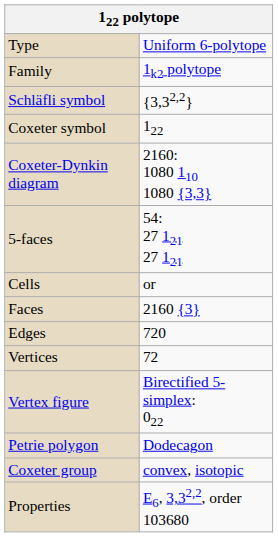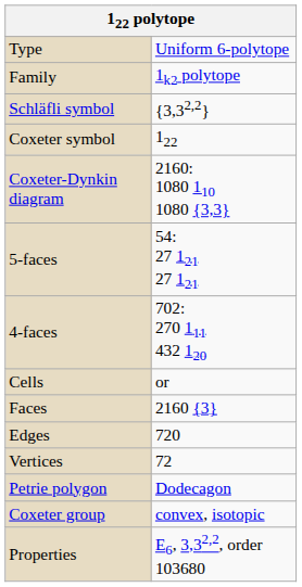 <table class="wikitable" align="right" style="margin-left:10px" width="280">
 <tr>
 <th bgcolor=#e7dcc3 colspan=2>1<sub>22</sub> polytope</th>
 </tr>
 <tr>
 <td bgcolor=#e7dcc3>Type</td>
 <td><a href='#'>Uniform 6-polytope</a></td>
 </tr>
 <tr>
 <td bgcolor=#e7dcc3>Family</td>
 <td><a href='#'>1<sub>k2</sub> polytope</a></td>
 </tr>
 <tr>
 <td bgcolor=#e7dcc3><a href='#'>Schläfli symbol</a></td>
 <td>{3,3<sup>2,2</sup>}</td>
 </tr>
 <tr>
 <td bgcolor=#e7dcc3>Coxeter symbol</td>
 <td>1<sub>22</sub></td>
 </tr>
 <tr>
 <td bgcolor=#e7dcc3><a href='#'>Coxeter-Dynkin diagram</a></td>
 <td>2160:<br>1080 <a href='#'>1<sub>10</sub></a> <br>1080 <a href='#'>{3,3}</a> </td>
 </tr>
 <tr>
 <td bgcolor=#e7dcc3>5-faces</td>
 <td>54:<br>27 <a href='#'>1<sub>21</sub></a> <br>27 <a href='#'>1<sub>21</sub></a> </td>
 </tr>
 <tr>
+<td bgcolor=#e7dcc3>4-faces</td>
+<td>702:<br>270 <a href='#'>1<sub>11</sub></a> <br>432 <a href='#'>1<sub>20</sub></a> </td>
+</tr>
+<tr>
 <td bgcolor=#e7dcc3>Cells</td>
 <td> or </td>
 </tr>
 <tr>
 <td bgcolor=#e7dcc3>Faces</td>
 <td>2160 <a href='#'>{3}</a> </td>
 </tr>
 <tr>
 <td bgcolor=#e7dcc3>Edges</td>
 <td>720</td>
 </tr>
 <tr>
 <td bgcolor=#e7dcc3>Vertices</td>
 <td>72</td>
 </tr>
 <tr>
-<td bgcolor=#e7dcc3><a href='#'>Vertex figure</a></td>
-<td><a href='#'>Birectified 5-simplex</a>:<br>0<sub>22</sub> </td>
-</tr>
-<tr>
 <td bgcolor=#e7dcc3><a href='#'>Petrie polygon</a></td>
 <td><a href='#'>Dodecagon</a></td>
 </tr>
 <tr>
 <td bgcolor=#e7dcc3><a href='#'>Coxeter group</a></td>
 <td><a href='#'>convex</a>, <a href='#'>isotopic</a></td>
 </tr>
 <tr>
 <td bgcolor=#e7dcc3>Properties</td>
 <td><a href='#'>E<sub>6</sub></a>, <a href='#'>3,3<sup>2,2</sup></a>, order 103680</td>
 </tr>
 </table>
